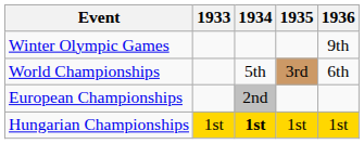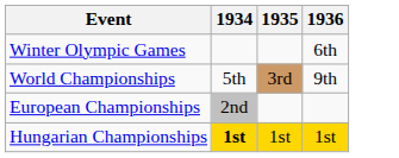 <table class="wikitable">
 <tr>
 <th>Event</th>
-<th>1933</th>
 <th>1934</th>
 <th>1935</th>
 <th>1936</th>
 </tr>
 <tr>
 <td><a href='#'>Winter Olympic Games</a></td>
 <td></td>
 <td></td>
-<td></td>
+<td align="center">6th</td>
+</tr>
+<tr>
+<td><a href='#'>World Championships</a></td>
+<td align="center">5th</td>
+<td align="center" bgcolor="cc9966">3rd</td>
 <td align="center">9th</td>
 </tr>
 <tr>
-<td><a href='#'>World Championships</a></td>
-<td></td>
-<td align="center">5th</td>
-<td align="center" bgcolor="cc9966">3rd</td>
-<td align="center">6th</td>
-</tr>
-<tr>
 <td><a href='#'>European Championships</a></td>
-<td></td>
 <td align="center" bgcolor="silver">2nd</td>
 <td></td>
 <td></td>
 </tr>
 <tr>
 <td><a href='#'>Hungarian Championships</a></td>
-<td align="center" bgcolor="gold">1st</td>
 <td align="center" bgcolor="gold"><strong>1st</strong></td>
 <td align="center" bgcolor="gold">1st</td>
 <td align="center" bgcolor="gold">1st</td>
 </tr>
 </table>
